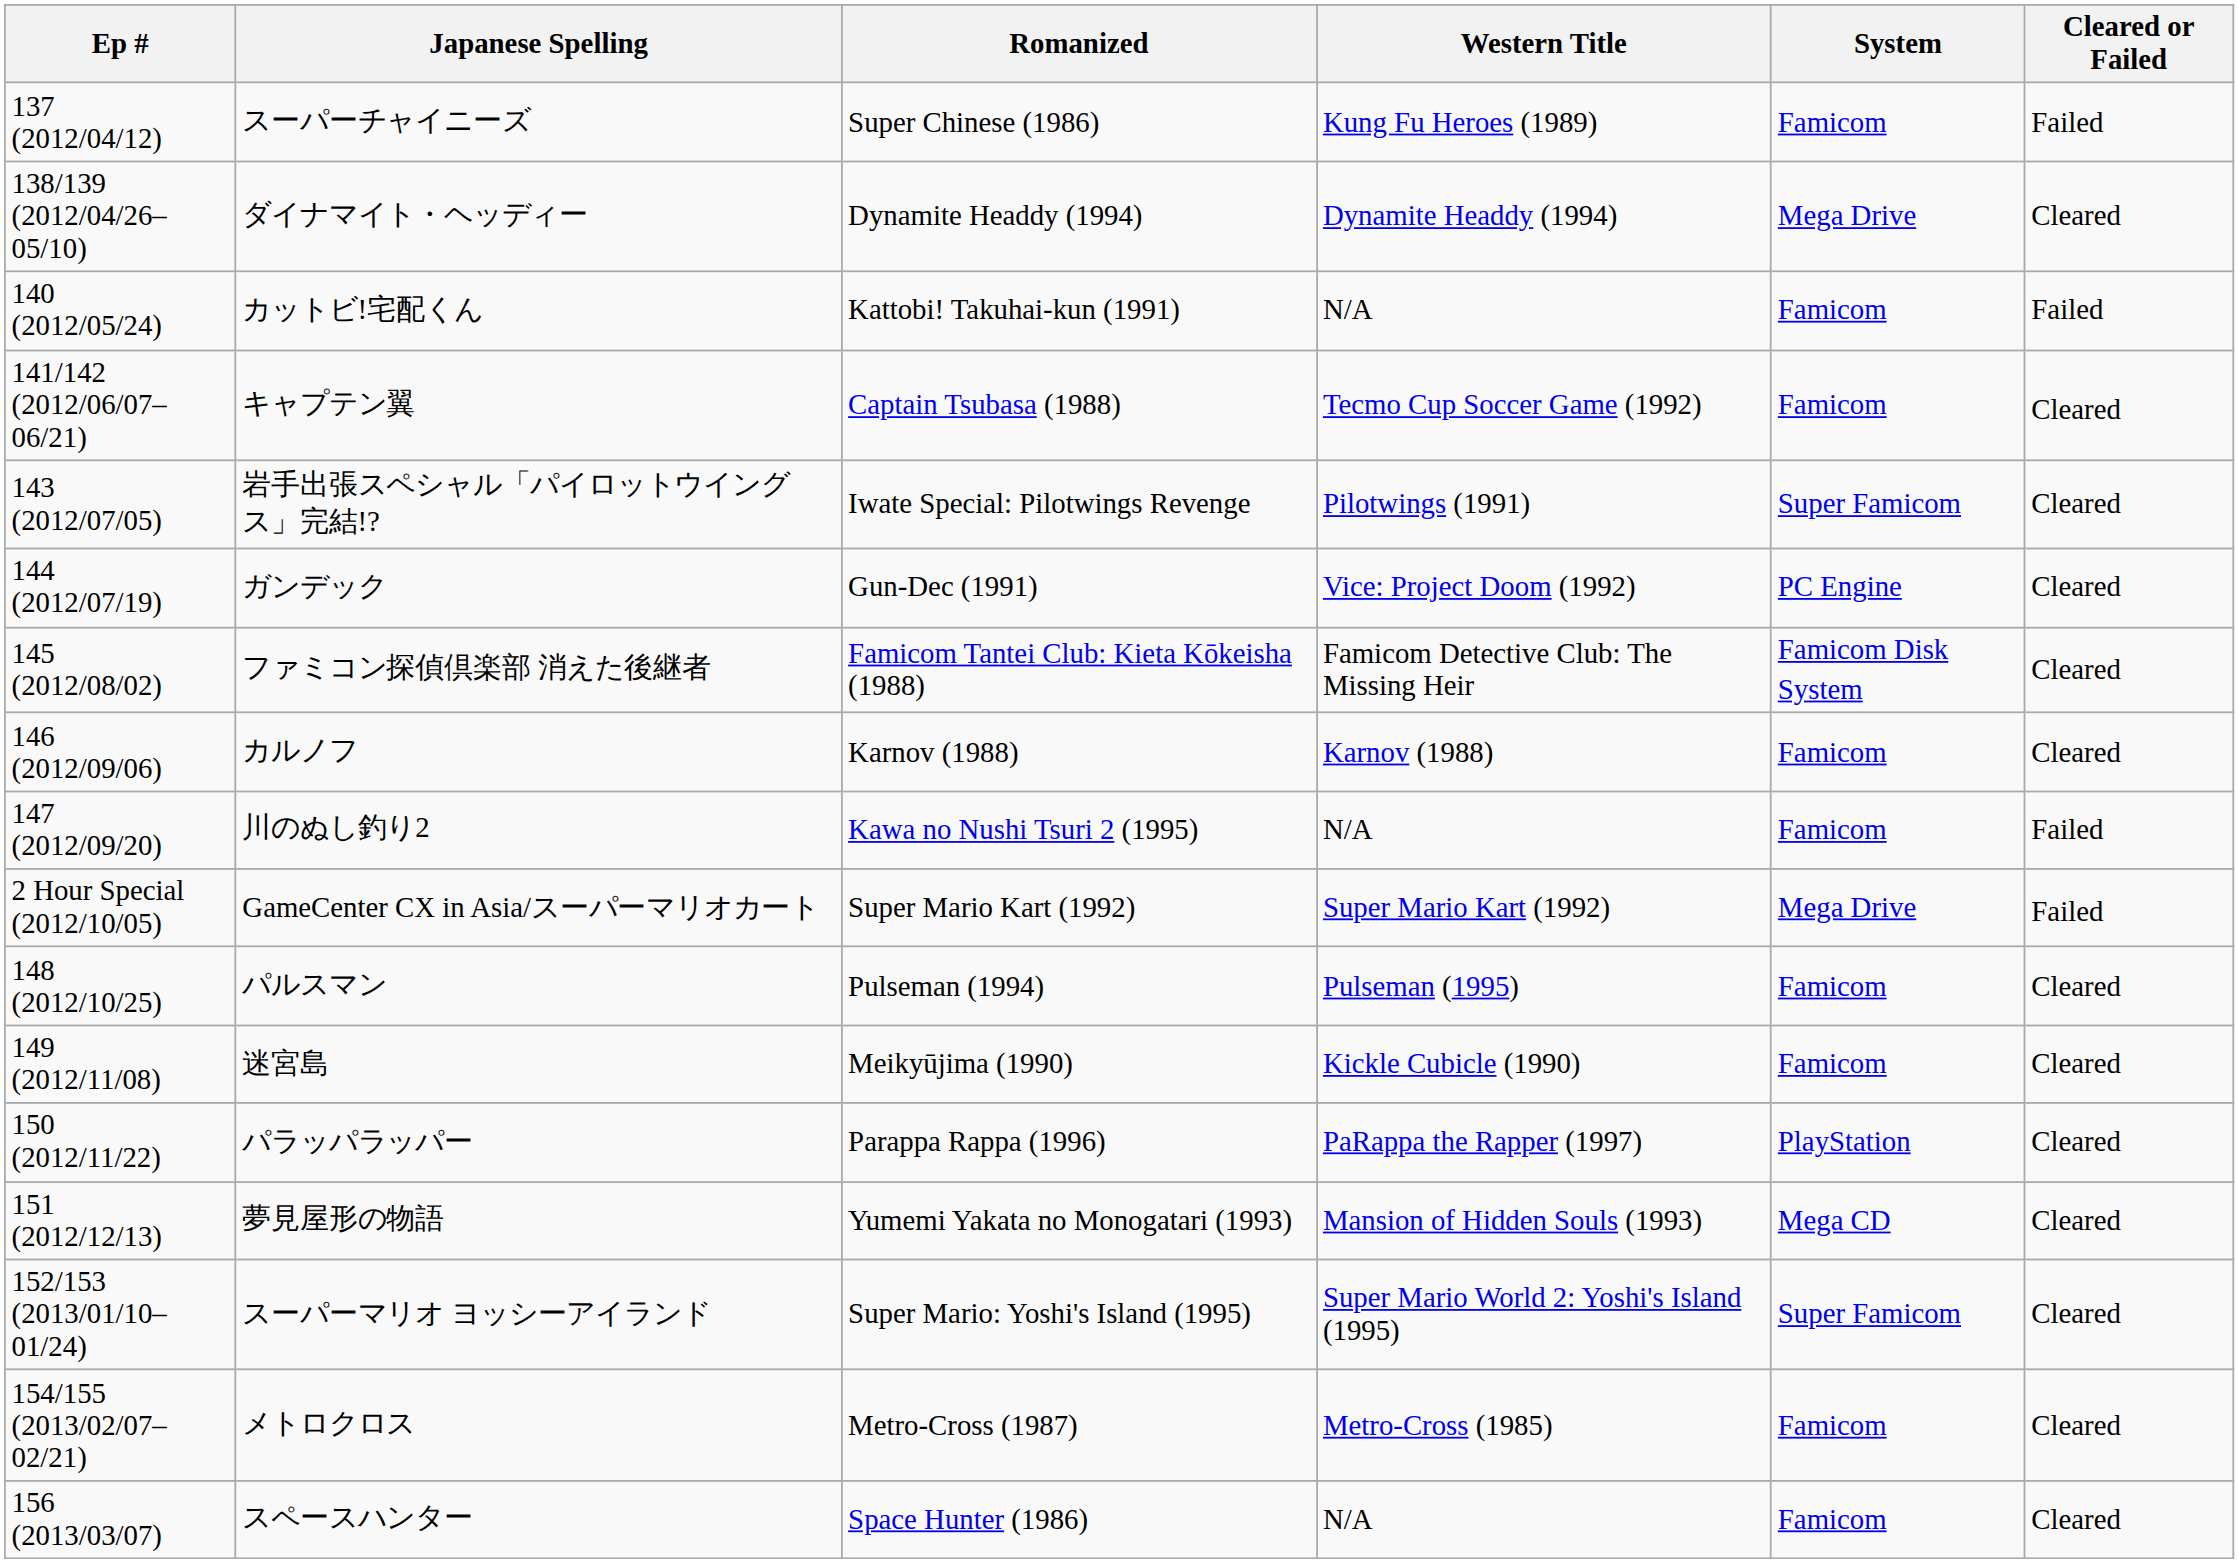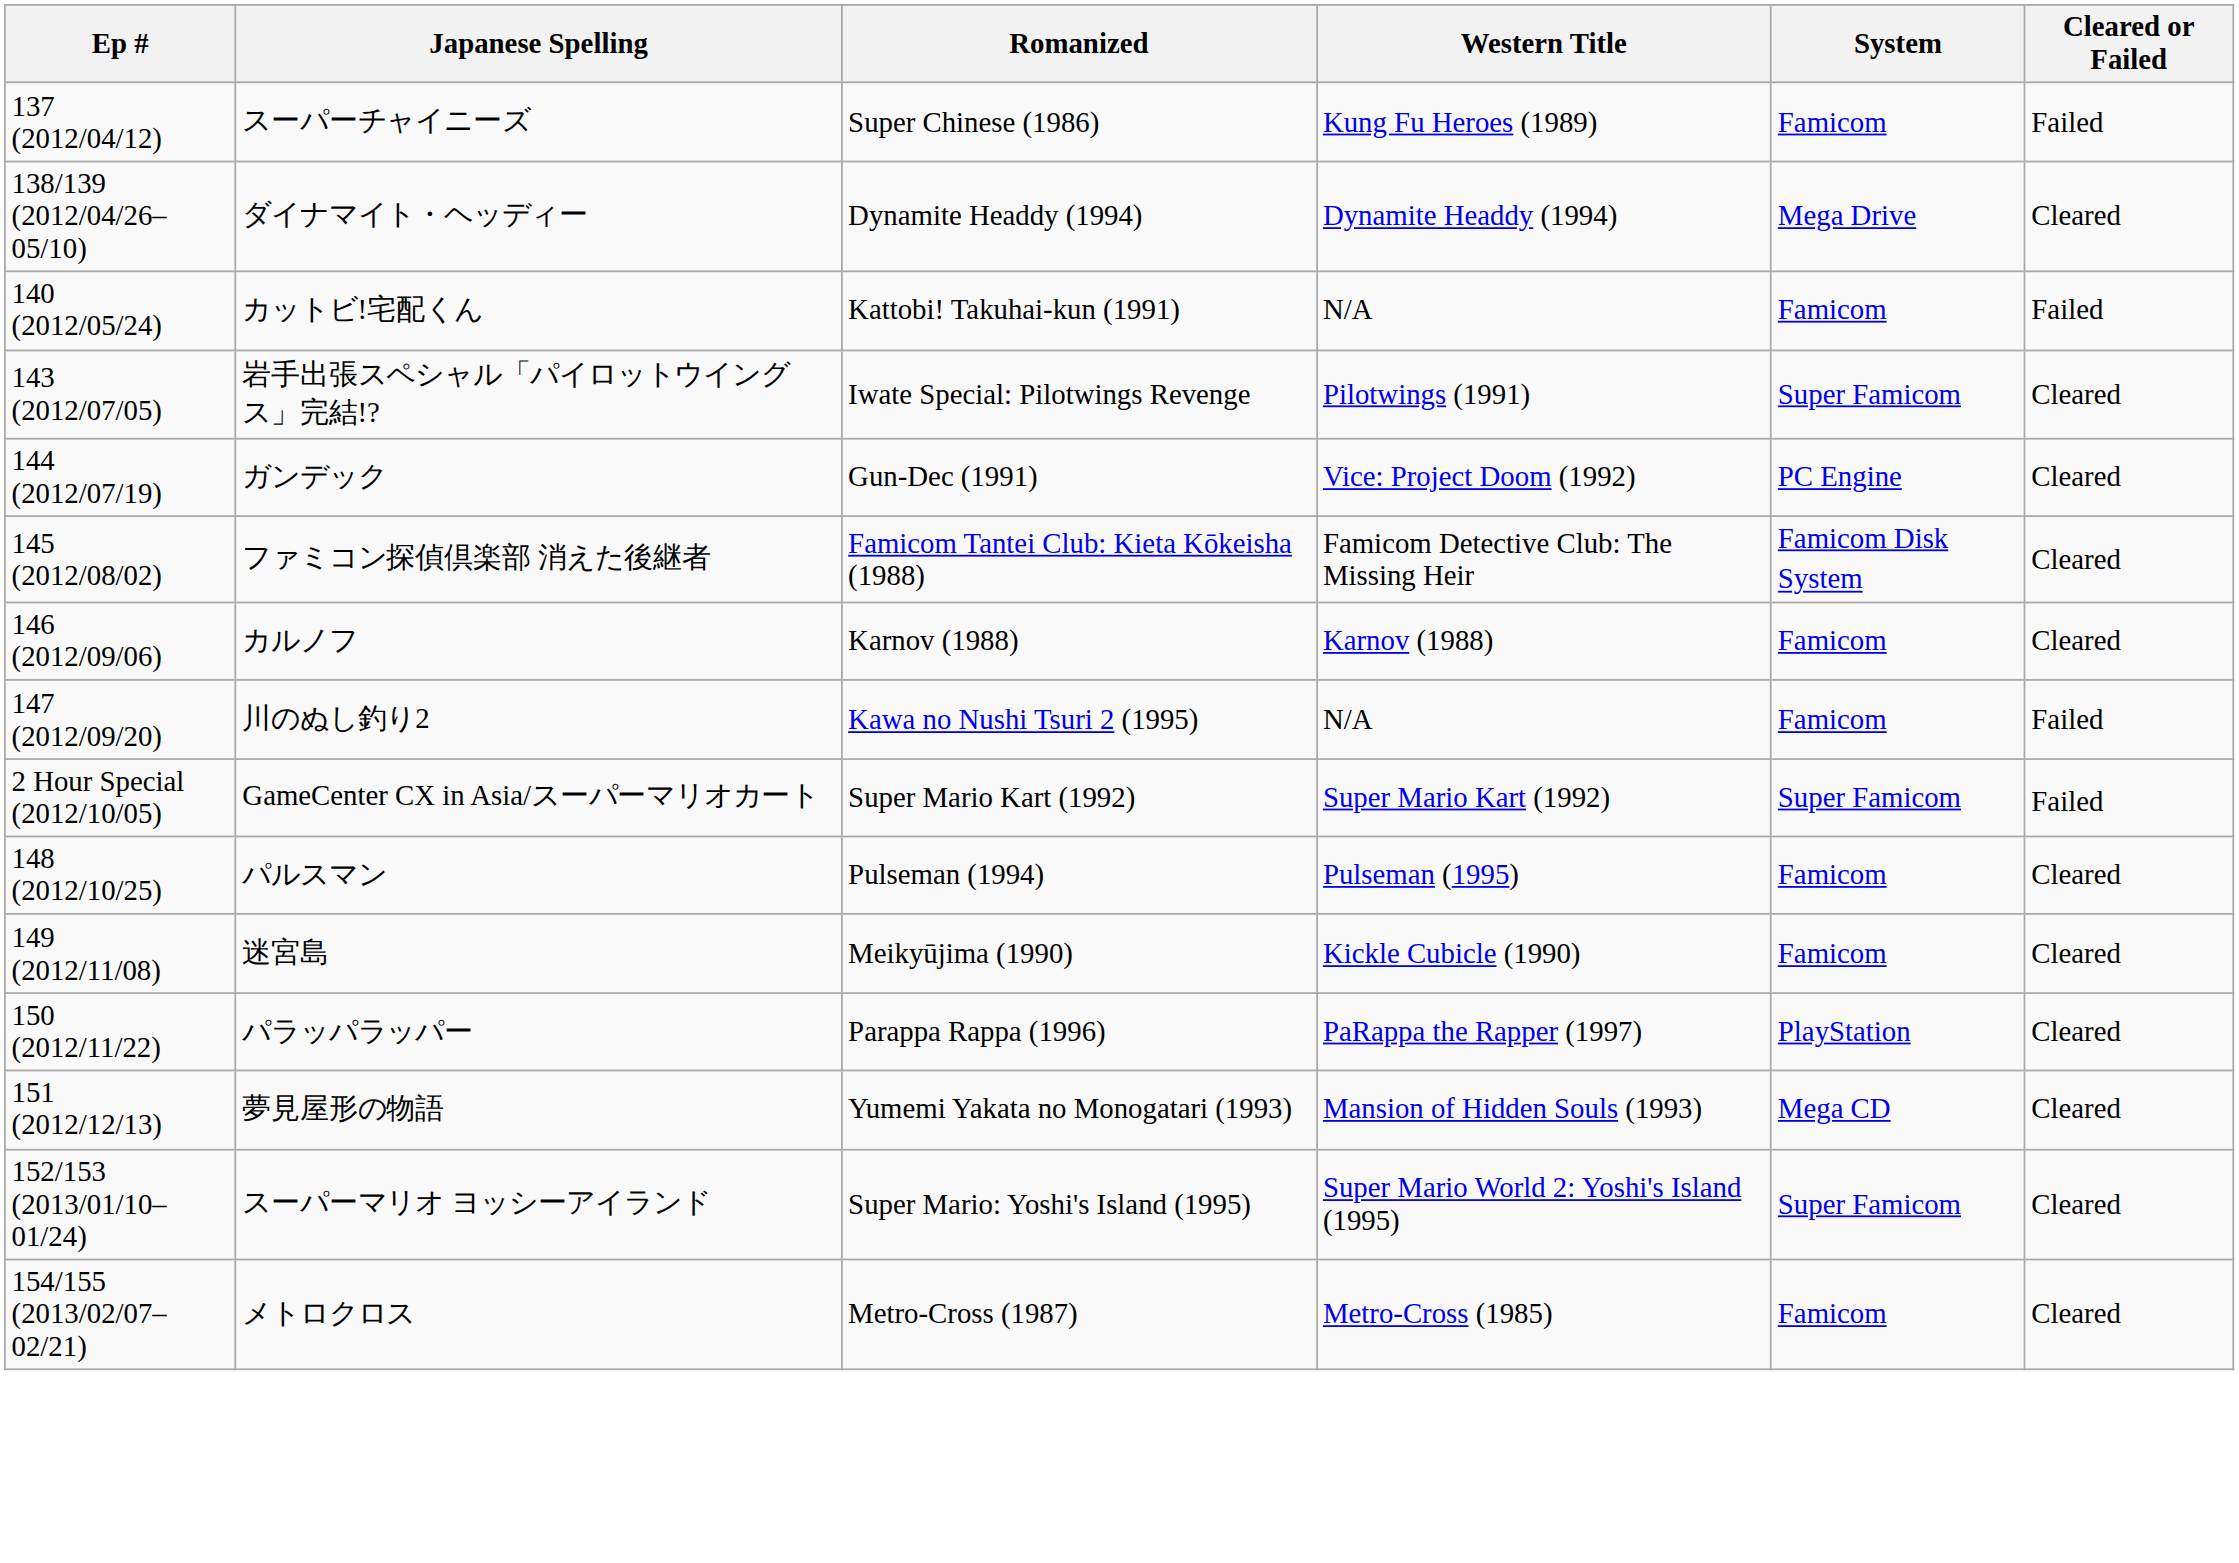 <table class="wikitable" style="width:98%;">
 <tr>
 <th>Ep #</th>
 <th>Japanese Spelling</th>
 <th>Romanized</th>
 <th>Western Title</th>
 <th>System</th>
 <th>Cleared or Failed</th>
 </tr>
 <tr>
 <td>137<br>(2012/04/12)</td>
 <td>スーパーチャイニーズ</td>
 <td>Super Chinese (1986)</td>
 <td><a href='#'>Kung Fu Heroes</a> (1989)</td>
 <td><a href='#'>Famicom</a></td>
 <td>Failed</td>
 </tr>
 <tr>
 <td>138/139<br>(2012/04/26–05/10)</td>
 <td>ダイナマイト・ヘッディー</td>
 <td>Dynamite Headdy (1994)</td>
 <td><a href='#'>Dynamite Headdy</a> (1994)</td>
 <td><a href='#'>Mega Drive</a></td>
 <td>Cleared</td>
 </tr>
 <tr>
 <td>140<br>(2012/05/24)</td>
 <td>カットビ!宅配くん</td>
 <td>Kattobi! Takuhai-kun (1991)</td>
 <td>N/A</td>
 <td><a href='#'>Famicom</a></td>
 <td>Failed</td>
-</tr>
-<tr>
-<td>141/142<br>(2012/06/07–06/21)</td>
-<td>キャプテン翼</td>
-<td><a href='#'>Captain Tsubasa</a> (1988)</td>
-<td><a href='#'>Tecmo Cup Soccer Game</a> (1992)</td>
-<td><a href='#'>Famicom</a></td>
-<td>Cleared<sup></sup></td>
 </tr>
 <tr>
 <td>143<br>(2012/07/05)</td>
 <td>岩手出張スペシャル「パイロットウイングス」完結!?</td>
 <td>Iwate Special: Pilotwings Revenge</td>
 <td><a href='#'>Pilotwings</a> (1991)</td>
 <td><a href='#'>Super Famicom</a></td>
 <td>Cleared</td>
 </tr>
 <tr>
 <td>144<br>(2012/07/19)</td>
 <td>ガンデック</td>
 <td>Gun-Dec (1991)</td>
 <td><a href='#'>Vice: Project Doom</a> (1992)</td>
 <td><a href='#'>PC Engine</a></td>
 <td>Cleared</td>
 </tr>
 <tr>
 <td>145<br>(2012/08/02)</td>
 <td>ファミコン探偵倶楽部 消えた後継者</td>
 <td><a href='#'>Famicom Tantei Club: Kieta Kōkeisha</a> (1988)</td>
 <td>Famicom Detective Club: The Missing Heir</td>
 <td><a href='#'>Famicom Disk System</a><sup></sup></td>
 <td>Cleared</td>
 </tr>
 <tr>
 <td>146<br>(2012/09/06)</td>
 <td>カルノフ</td>
 <td>Karnov (1988)</td>
 <td><a href='#'>Karnov</a> (1988)</td>
 <td><a href='#'>Famicom</a></td>
 <td>Cleared</td>
 </tr>
 <tr>
 <td>147<br>(2012/09/20)</td>
 <td>川のぬし釣り2</td>
 <td><a href='#'>Kawa no Nushi Tsuri 2</a> (1995)</td>
 <td>N/A</td>
 <td><a href='#'>Famicom</a></td>
 <td>Failed</td>
 </tr>
 <tr>
 <td>2 Hour Special<br>(2012/10/05)</td>
 <td>GameCenter CX in Asia/スーパーマリオカート</td>
 <td>Super Mario Kart (1992)</td>
 <td><a href='#'>Super Mario Kart</a> (1992)</td>
-<td><a href='#'>Mega Drive</a></td>
+<td><a href='#'>Super Famicom</a></td>
 <td>Failed<sup></sup></td>
 </tr>
 <tr>
 <td>148<br>(2012/10/25)</td>
 <td>パルスマン</td>
 <td>Pulseman (1994)</td>
 <td><a href='#'>Pulseman</a> (<a href='#'>1995</a>)</td>
 <td><a href='#'>Famicom</a></td>
 <td>Cleared</td>
 </tr>
 <tr>
 <td>149<br>(2012/11/08)</td>
 <td>迷宮島</td>
 <td>Meikyūjima (1990)</td>
 <td><a href='#'>Kickle Cubicle</a> (1990)</td>
 <td><a href='#'>Famicom</a></td>
 <td>Cleared</td>
 </tr>
 <tr>
 <td>150<br>(2012/11/22)</td>
 <td>パラッパラッパー</td>
 <td>Parappa Rappa (1996)</td>
 <td><a href='#'>PaRappa the Rapper</a> (1997)</td>
 <td><a href='#'>PlayStation</a></td>
 <td>Cleared</td>
 </tr>
 <tr>
 <td>151<br>(2012/12/13)</td>
 <td>夢見屋形の物語</td>
 <td>Yumemi Yakata no Monogatari (1993)</td>
 <td><a href='#'>Mansion of Hidden Souls</a> (1993)</td>
 <td><a href='#'>Mega CD</a></td>
 <td>Cleared</td>
 </tr>
 <tr>
 <td>152/153<br>(2013/01/10–01/24)</td>
 <td>スーパーマリオ ヨッシーアイランド</td>
 <td>Super Mario: Yoshi's Island (1995)</td>
 <td><a href='#'>Super Mario World 2: Yoshi's Island</a> (1995)</td>
 <td><a href='#'>Super Famicom</a></td>
 <td>Cleared</td>
 </tr>
 <tr>
 <td>154/155<br>(2013/02/07–02/21)</td>
 <td>メトロクロス</td>
 <td>Metro-Cross (1987)</td>
 <td><a href='#'>Metro-Cross</a> (1985)</td>
 <td><a href='#'>Famicom</a></td>
 <td>Cleared</td>
 </tr>
-<tr>
-<td>156<br>(2013/03/07)</td>
-<td>スペースハンター</td>
-<td><a href='#'>Space Hunter</a> (1986)</td>
-<td>N/A</td>
-<td><a href='#'>Famicom</a></td>
-<td>Cleared</td>
-</tr>
 </table>
